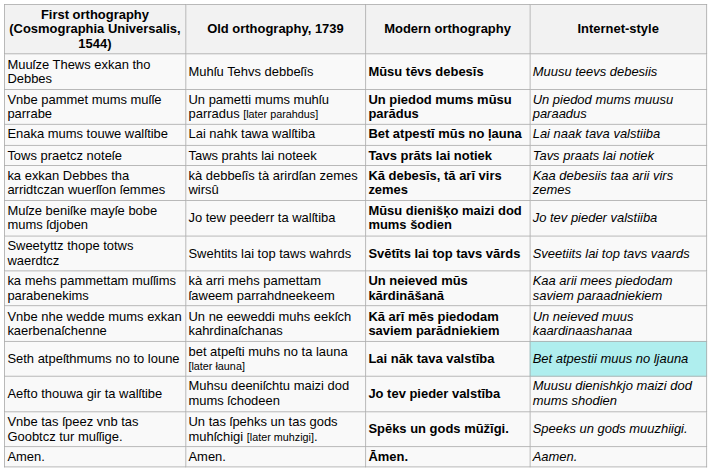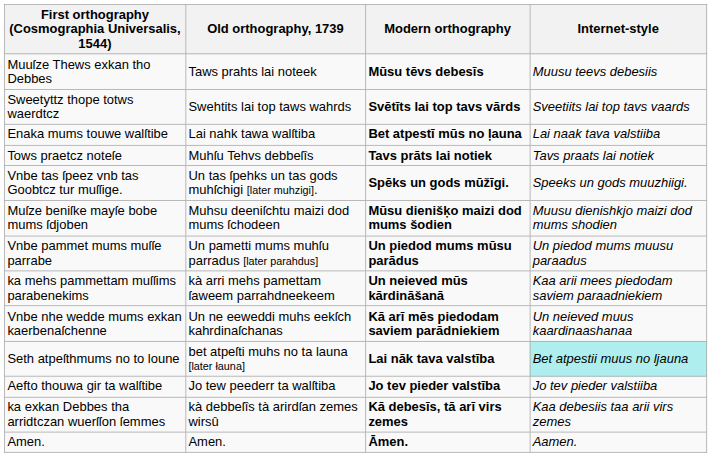 <table class="wikitable">
 <tr>
 <th>First orthography<br>(Cosmographia Universalis, 1544)</th>
 <th>Old orthography, 1739</th>
 <th>Modern orthography</th>
 <th>Internet-style</th>
 </tr>
 <tr>
 <td>Muuſze Thews exkan tho Debbes</td>
-<td>Muhſu Tehvs debbeſîs</td>
+<td>Taws prahts lai noteek</td>
 <td><strong>Mūsu tēvs debesīs</strong></td>
 <td><em>Muusu teevs debesiis</em></td>
 </tr>
 <tr>
-<td>Vnbe pammet mums muſſe parrabe</td>
-<td>Un pametti mums muhſu parradus <small>[later parahdus]</small></td>
-<td><strong>Un piedod mums mūsu parādus</strong></td>
-<td><em>Un piedod mums muusu paraadus</em></td>
+<td>Sweetyttz thope totws waerdtcz</td>
+<td>Swehtits lai top taws wahrds</td>
+<td><strong>Svētīts lai top tavs vārds</strong></td>
+<td><em>Sveetiits lai top tavs vaards</em></td>
 </tr>
 <tr>
 <td>Enaka mums touwe walſtibe</td>
 <td>Lai nahk tawa walſtiba</td>
 <td><strong>Bet atpestī mūs no ļauna</strong></td>
 <td><em>Lai naak tava valstiiba</em></td>
 </tr>
 <tr>
 <td>Tows praetcz noteſe</td>
-<td>Taws prahts lai noteek</td>
+<td>Muhſu Tehvs debbeſîs</td>
 <td><strong>Tavs prāts lai notiek</strong></td>
 <td><em>Tavs praats lai notiek</em></td>
 </tr>
 <tr>
-<td>ka exkan Debbes tha arridtczan wuerſſon ſemmes</td>
-<td>kà debbeſîs tà arirdſan zemes wirsû</td>
-<td><strong>Kā debesīs, tā arī virs zemes</strong></td>
-<td><em>Kaa debesiis taa arii virs zemes</em></td>
+<td>Vnbe tas ſpeez vnb tas Goobtcz tur muſſige.</td>
+<td>Un tas ſpehks un tas gods muhſchigi <small>[later muhzigi]</small>.</td>
+<td><strong>Spēks un gods mūžīgi. </strong></td>
+<td><em>Speeks un gods muuzhiigi.</em></td>
 </tr>
 <tr>
 <td>Muſze beniſke mayſe bobe mums ſdjoben</td>
-<td>Jo tew peederr ta walſtiba</td>
+<td>Muhsu deeniſchtu maizi dod mums ſchodeen</td>
 <td><strong>Mūsu dienišķo maizi dod mums šodien</strong></td>
-<td><em>Jo tev pieder valstiiba</em></td>
+<td><em>Muusu dienishkjo maizi dod mums shodien</em></td>
 </tr>
 <tr>
-<td>Sweetyttz thope totws waerdtcz</td>
-<td>Swehtits lai top taws wahrds</td>
-<td><strong>Svētīts lai top tavs vārds</strong></td>
-<td><em>Sveetiits lai top tavs vaards</em></td>
+<td>Vnbe pammet mums muſſe parrabe</td>
+<td>Un pametti mums muhſu parradus <small>[later parahdus]</small></td>
+<td><strong>Un piedod mums mūsu parādus</strong></td>
+<td><em>Un piedod mums muusu paraadus</em></td>
 </tr>
 <tr>
 <td>ka mehs pammettam muſſims parabenekims</td>
 <td>kà arri mehs pamettam ſaweem parrahdneekeem</td>
 <td><strong>Un neieved mūs kārdināšanā</strong></td>
 <td><em>Kaa arii mees piedodam saviem paraadniekiem</em></td>
 </tr>
 <tr>
 <td>Vnbe nhe wedde mums exkan kaerbenaſchenne</td>
 <td>Un ne eeweddi muhs eekſch kahrdinaſchanas</td>
 <td><strong>Kā arī mēs piedodam saviem parādniekiem</strong></td>
 <td><em>Un neieved muus kaardinaashanaa</em></td>
 </tr>
 <tr>
 <td>Seth atpeſthmums no to loune</td>
 <td>bet atpeſti muhs no ta launa <small>[later łauna]</small></td>
 <td><strong>Lai nāk tava valstība</strong></td>
 <td style="background: paleturquoise;"><em>Bet atpestii muus no ljauna</em></td>
 </tr>
 <tr>
 <td>Aefto thouwa gir ta walſtibe</td>
-<td>Muhsu deeniſchtu maizi dod mums ſchodeen</td>
+<td>Jo tew peederr ta walſtiba</td>
 <td><strong>Jo tev pieder valstība</strong></td>
-<td><em>Muusu dienishkjo maizi dod mums shodien</em></td>
+<td><em>Jo tev pieder valstiiba</em></td>
 </tr>
 <tr>
-<td>Vnbe tas ſpeez vnb tas Goobtcz tur muſſige.</td>
-<td>Un tas ſpehks un tas gods muhſchigi <small>[later muhzigi]</small>.</td>
-<td><strong>Spēks un gods mūžīgi. </strong></td>
-<td><em>Speeks un gods muuzhiigi.</em></td>
+<td>ka exkan Debbes tha arridtczan wuerſſon ſemmes</td>
+<td>kà debbeſîs tà arirdſan zemes wirsû</td>
+<td><strong>Kā debesīs, tā arī virs zemes</strong></td>
+<td><em>Kaa debesiis taa arii virs zemes</em></td>
 </tr>
 <tr>
 <td>Amen.</td>
 <td>Amen.</td>
 <td><strong>Āmen.</strong></td>
 <td><em>Aamen.</em></td>
 </tr>
 </table>
